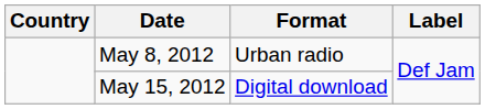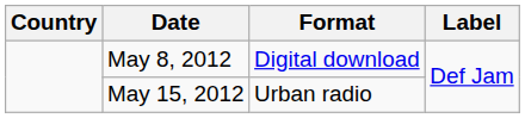 <table class="wikitable">
 <tr>
 <th>Country</th>
 <th>Date</th>
 <th>Format</th>
 <th>Label</th>
 </tr>
 <tr>
 <td rowspan="2"></td>
 <td>May 8, 2012</td>
-<td>Urban radio</td>
+<td><a href='#'>Digital download</a></td>
 <td rowspan="2"><a href='#'>Def Jam</a></td>
 </tr>
 <tr>
 <td>May 15, 2012</td>
-<td><a href='#'>Digital download</a></td>
+<td>Urban radio</td>
 </tr>
 </table>
